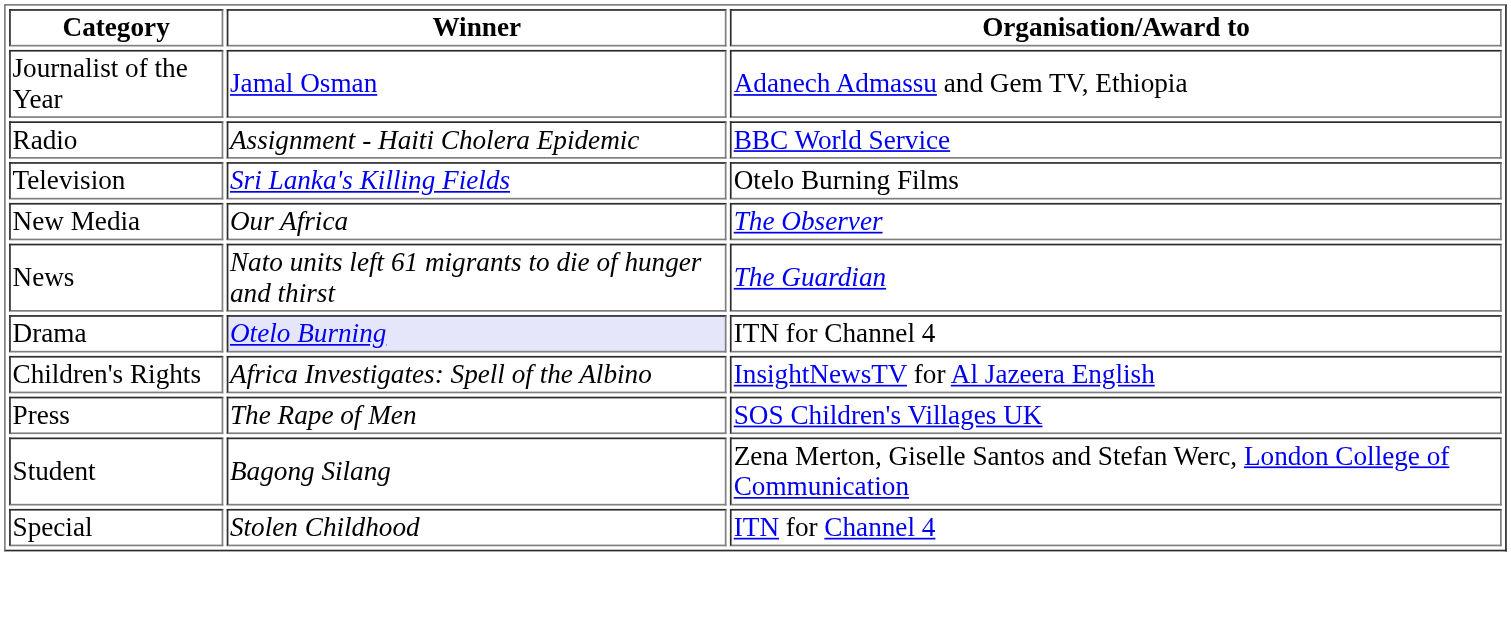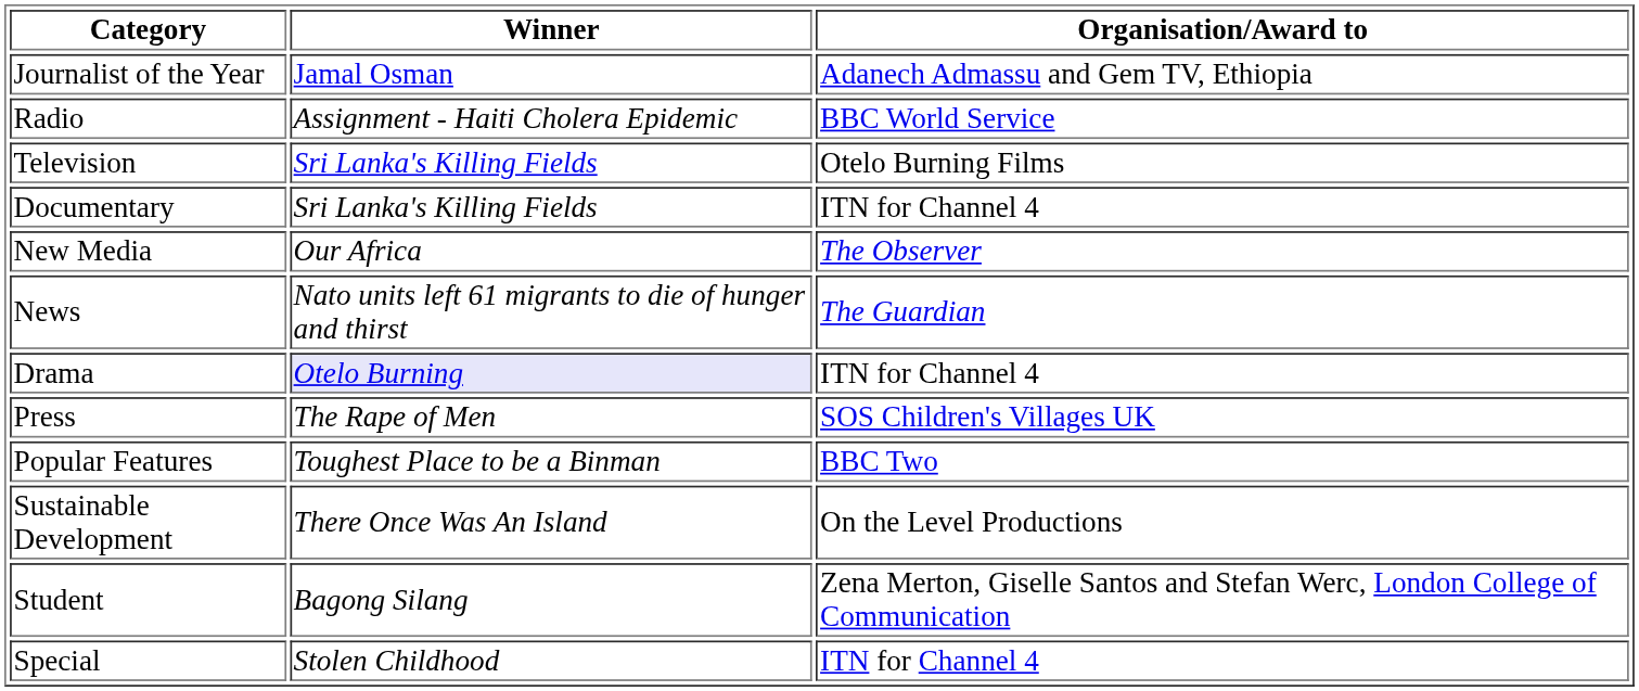 <table border=1>
 <tr>
 <th>Category</th>
 <th>Winner</th>
 <th>Organisation/Award to</th>
 </tr>
 <tr>
 <td>Journalist of the Year</td>
 <td><a href='#'>Jamal Osman</a></td>
 <td><a href='#'>Adanech Admassu</a> and Gem TV, Ethiopia</td>
 </tr>
 <tr>
 <td>Radio</td>
 <td><em>Assignment - Haiti Cholera Epidemic</em></td>
 <td><a href='#'>BBC World Service</a></td>
 </tr>
 <tr>
 <td>Television</td>
 <td><em><a href='#'>Sri Lanka's Killing Fields</a></em></td>
 <td>Otelo Burning Films</td>
 </tr>
 <tr>
+<td>Documentary</td>
+<td><em>Sri Lanka's Killing Fields</em></td>
+<td>ITN for Channel 4</td>
+</tr>
+<tr>
 <td>New Media</td>
 <td><em>Our Africa</em></td>
 <td><em><a href='#'>The Observer</a></em></td>
 </tr>
 <tr>
 <td>News</td>
 <td><em>Nato units left 61 migrants to die of hunger and thirst</em></td>
 <td><em><a href='#'>The Guardian</a></em></td>
 </tr>
 <tr>
 <td>Drama</td>
 <td style="background: lavender;"><em><a href='#'>Otelo Burning</a></em></td>
 <td>ITN for Channel 4</td>
 </tr>
 <tr>
-<td>Children's Rights</td>
-<td><em>Africa Investigates: Spell of the Albino</em></td>
-<td><a href='#'>InsightNewsTV</a> for <a href='#'>Al Jazeera English</a></td>
-</tr>
-<tr>
 <td>Press</td>
 <td><em>The Rape of Men</em></td>
 <td><a href='#'>SOS Children's Villages UK</a></td>
+</tr>
+<tr>
+<td>Popular Features</td>
+<td><em>Toughest Place to be a Binman</em></td>
+<td><a href='#'>BBC Two</a></td>
+</tr>
+<tr>
+<td>Sustainable Development</td>
+<td><em>There Once Was An Island</em></td>
+<td>On the Level Productions</td>
 </tr>
 <tr>
 <td>Student</td>
 <td><em>Bagong Silang</em></td>
 <td>Zena Merton, Giselle Santos and Stefan Werc, <a href='#'>London College of Communication</a></td>
 </tr>
 <tr>
 <td>Special</td>
 <td><em>Stolen Childhood</em></td>
 <td><a href='#'>ITN</a> for <a href='#'>Channel 4</a></td>
 </tr>
 </table>
